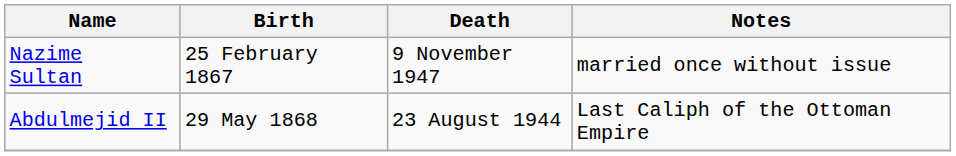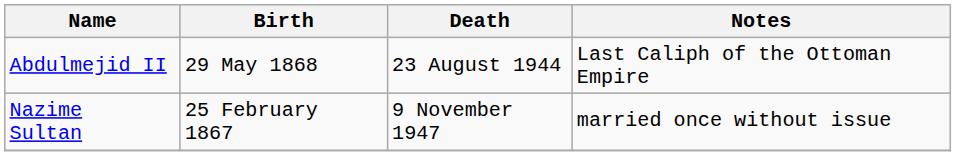 <table class="wikitable">
 <tr>
 <th>Name</th>
 <th>Birth</th>
 <th>Death</th>
 <th style="width:40%;">Notes</th>
 </tr>
 <tr>
+<td><a href='#'>Abdulmejid II</a></td>
+<td>29 May 1868</td>
+<td>23 August 1944</td>
+<td>Last Caliph of the Ottoman Empire</td>
+</tr>
+<tr>
 <td><a href='#'>Nazime Sultan</a> </td>
 <td>25 February 1867 </td>
 <td>9 November 1947</td>
 <td>married once without issue</td>
 </tr>
 <tr>
-<td><a href='#'>Abdulmejid II</a></td>
-<td>29 May 1868</td>
-<td>23 August 1944</td>
-<td>Last Caliph of the Ottoman Empire</td>
-</tr>
-<tr>
 </tr>
 </table>
